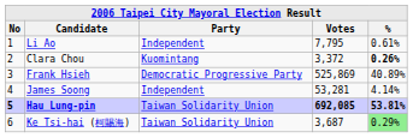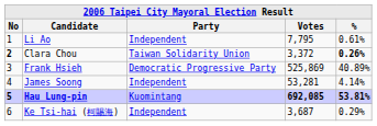 <table class="wikitable" style="margin: 1em auto;">
 <tr>
 <th style="background-color:#E9E9E9" align=center colspan=7><a href='#'>2006 Taipei City Mayoral Election</a> Result</th>
 </tr>
 <tr>
 <th width="20">No</th>
 <th width="150">Candidate</th>
 <th width="230">Party</th>
 <th width="70">Votes</th>
 <th width="40">%</th>
 </tr>
 <tr>
 <td>1</td>
 <td><a href='#'>Li Ao</a></td>
 <td><a href='#'>Independent</a></td>
 <td>7,795</td>
 <td>0.61%</td>
 </tr>
 <tr>
-<td>2</td>
+<td><strong>2</strong></td>
 <td>Clara Chou</td>
-<td><a href='#'>Kuomintang</a></td>
+<td><a href='#'>Taiwan Solidarity Union</a></td>
 <td>3,372</td>
 <td><strong>0.26%</strong></td>
 </tr>
 <tr>
 <td>3</td>
 <td><a href='#'>Frank Hsieh</a></td>
 <td><a href='#'>Democratic Progressive Party</a></td>
 <td>525,869</td>
 <td>40.89%</td>
 </tr>
 <tr>
 <td>4</td>
 <td><a href='#'>James Soong</a></td>
 <td><a href='#'>Independent</a></td>
 <td>53,281</td>
 <td>4.14%</td>
 </tr>
 <tr style="background:#ccccff">
 <td><strong>5</strong></td>
 <td><strong><a href='#'>Hau Lung-pin</a></strong></td>
-<td><a href='#'>Taiwan Solidarity Union</a></td>
+<td><a href='#'>Kuomintang</a></td>
 <td><strong>692,085</strong></td>
 <td><strong>53.81%</strong></td>
 </tr>
 <tr>
 <td>6</td>
 <td><a href='#'>Ke Tsi-hai</a> (<a href='#'>柯賜海</a>)</td>
-<td><a href='#'>Taiwan Solidarity Union</a></td>
+<td><a href='#'>Independent</a></td>
 <td>3,687</td>
-<td style="background: lightgreen;">0.29%</td>
+<td>0.29%</td>
 </tr>
 </table>
